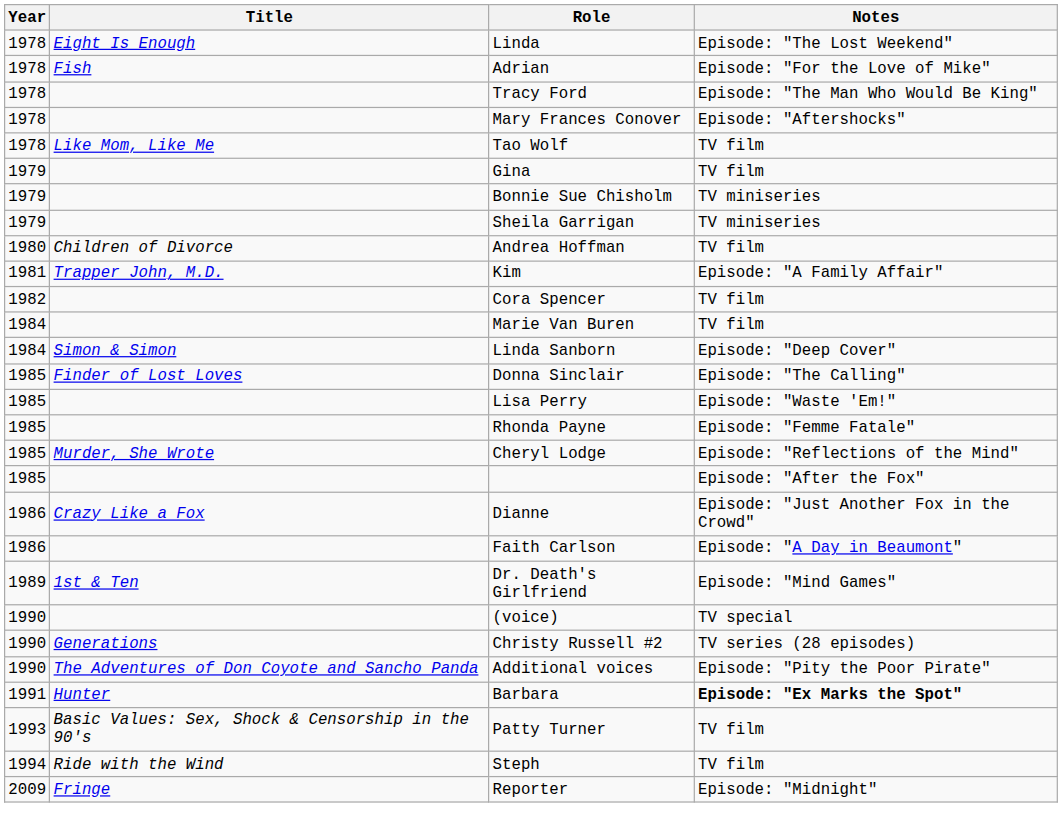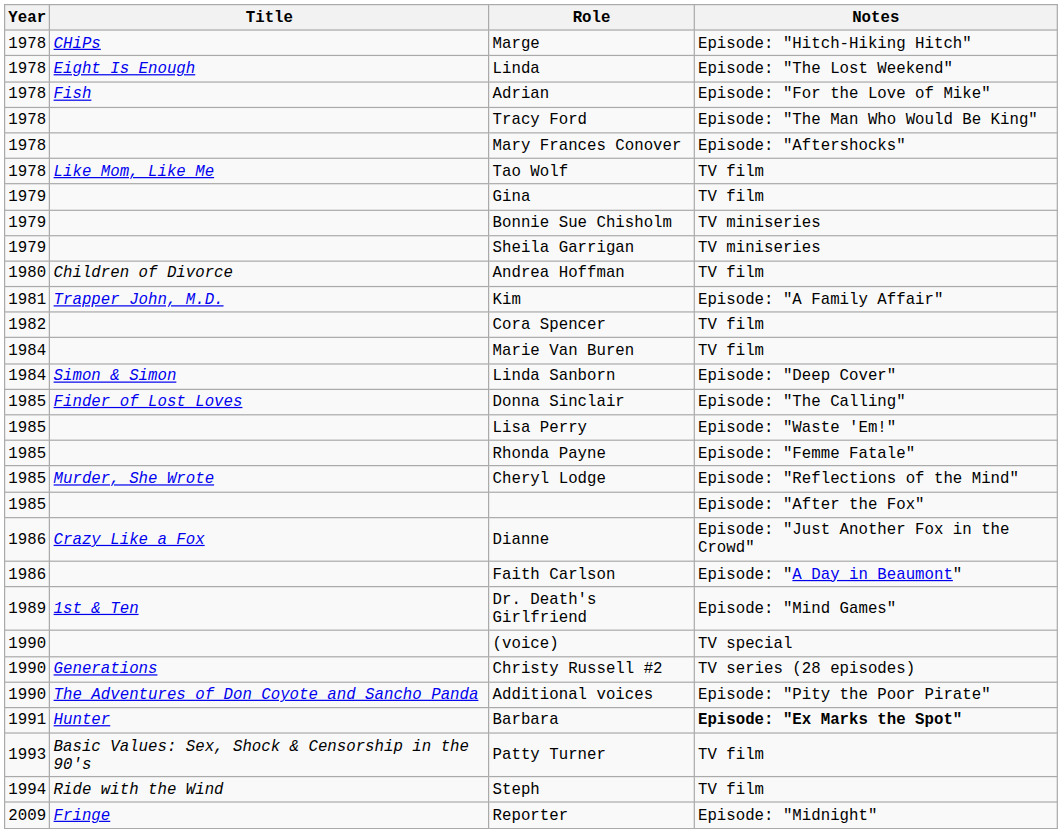 <table class="wikitable sortable">
 <tr>
 <th>Year</th>
 <th>Title</th>
 <th>Role</th>
 <th class="unsortable">Notes</th>
+</tr>
+<tr>
+<td>1978</td>
+<td><em><a href='#'>CHiPs</a></em></td>
+<td>Marge</td>
+<td>Episode: "Hitch-Hiking Hitch"</td>
 </tr>
 <tr>
 <td>1978</td>
 <td><em><a href='#'>Eight Is Enough</a></em></td>
 <td>Linda</td>
 <td>Episode: "The Lost Weekend"</td>
 </tr>
 <tr>
 <td>1978</td>
 <td><em><a href='#'>Fish</a></em></td>
 <td>Adrian</td>
 <td>Episode: "For the Love of Mike"</td>
 </tr>
 <tr>
 <td>1978</td>
 <td><em></em></td>
 <td>Tracy Ford</td>
 <td>Episode: "The Man Who Would Be King"</td>
 </tr>
 <tr>
 <td>1978</td>
 <td><em></em></td>
 <td>Mary Frances Conover</td>
 <td>Episode: "Aftershocks"</td>
 </tr>
 <tr>
 <td>1978</td>
 <td><em><a href='#'>Like Mom, Like Me</a></em></td>
 <td>Tao Wolf</td>
 <td>TV film</td>
 </tr>
 <tr>
 <td>1979</td>
 <td><em></em></td>
 <td>Gina</td>
 <td>TV film</td>
 </tr>
 <tr>
 <td>1979</td>
 <td><em></em></td>
 <td>Bonnie Sue Chisholm</td>
 <td>TV miniseries</td>
 </tr>
 <tr>
 <td>1979</td>
 <td><em></em></td>
 <td>Sheila Garrigan</td>
 <td>TV miniseries</td>
 </tr>
 <tr>
 <td>1980</td>
 <td><em>Children of Divorce</em></td>
 <td>Andrea Hoffman</td>
 <td>TV film</td>
 </tr>
 <tr>
 <td>1981</td>
 <td><em><a href='#'>Trapper John, M.D.</a></em></td>
 <td>Kim</td>
 <td>Episode: "A Family Affair"</td>
 </tr>
 <tr>
 <td>1982</td>
 <td><em></em></td>
 <td>Cora Spencer</td>
 <td>TV film</td>
 </tr>
 <tr>
 <td>1984</td>
 <td><em></em></td>
 <td>Marie Van Buren</td>
 <td>TV film</td>
 </tr>
 <tr>
 <td>1984</td>
 <td><em><a href='#'>Simon & Simon</a></em></td>
 <td>Linda Sanborn</td>
 <td>Episode: "Deep Cover"</td>
 </tr>
 <tr>
 <td>1985</td>
 <td><em><a href='#'>Finder of Lost Loves</a></em></td>
 <td>Donna Sinclair</td>
 <td>Episode: "The Calling"</td>
 </tr>
 <tr>
 <td>1985</td>
 <td><em></em></td>
 <td>Lisa Perry</td>
 <td>Episode: "Waste 'Em!"</td>
 </tr>
 <tr>
 <td>1985</td>
 <td><em></em></td>
 <td>Rhonda Payne</td>
 <td>Episode: "Femme Fatale"</td>
 </tr>
 <tr>
 <td>1985</td>
 <td><em><a href='#'>Murder, She Wrote</a></em></td>
 <td>Cheryl Lodge</td>
 <td>Episode: "Reflections of the Mind"</td>
 </tr>
 <tr>
 <td>1985</td>
 <td><em></em></td>
 <td></td>
 <td>Episode: "After the Fox"</td>
 </tr>
 <tr>
 <td>1986</td>
 <td><em><a href='#'>Crazy Like a Fox</a></em></td>
 <td>Dianne</td>
 <td>Episode: "Just Another Fox in the Crowd"</td>
 </tr>
 <tr>
 <td>1986</td>
 <td><em></em></td>
 <td>Faith Carlson</td>
 <td>Episode: "<a href='#'>A Day in Beaumont</a>"</td>
 </tr>
 <tr>
 <td>1989</td>
 <td><em><a href='#'>1st & Ten</a></em></td>
 <td>Dr. Death's Girlfriend</td>
 <td>Episode: "Mind Games"</td>
 </tr>
 <tr>
 <td>1990</td>
 <td><em></em></td>
 <td>(voice)</td>
 <td>TV special</td>
 </tr>
 <tr>
 <td>1990</td>
 <td><em><a href='#'>Generations</a></em></td>
 <td>Christy Russell #2</td>
 <td>TV series (28 episodes)</td>
 </tr>
 <tr>
 <td>1990</td>
 <td><em><a href='#'>The Adventures of Don Coyote and Sancho Panda</a></em></td>
 <td>Additional voices</td>
 <td>Episode: "Pity the Poor Pirate"</td>
 </tr>
 <tr>
 <td>1991</td>
 <td><em><a href='#'>Hunter</a></em></td>
 <td>Barbara</td>
 <td><strong>Episode: "Ex Marks the Spot"</strong></td>
 </tr>
 <tr>
 <td>1993</td>
 <td><em>Basic Values: Sex, Shock & Censorship in the 90's</em></td>
 <td>Patty Turner</td>
 <td>TV film</td>
 </tr>
 <tr>
 <td>1994</td>
 <td><em>Ride with the Wind</em></td>
 <td>Steph</td>
 <td>TV film</td>
 </tr>
 <tr>
 <td>2009</td>
 <td><em><a href='#'>Fringe</a></em></td>
 <td>Reporter</td>
 <td>Episode: "Midnight"</td>
 </tr>
 </table>
